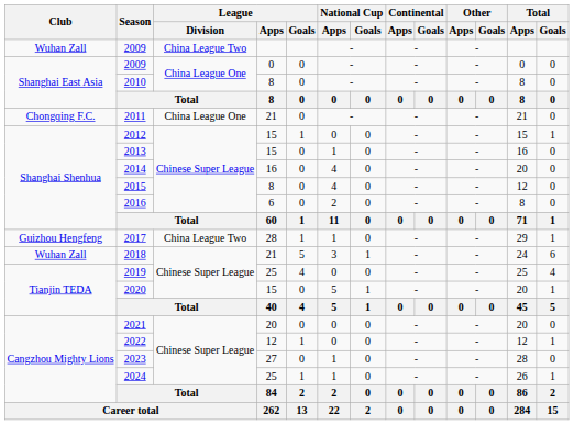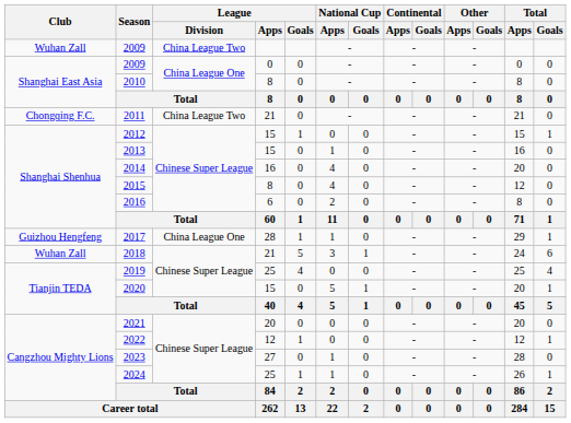 <table class="wikitable" style="text-align: center">
 <tr>
 <th rowspan="2">Club</th>
 <th rowspan="2">Season</th>
 <th colspan="3">League</th>
 <th colspan="2">National Cup</th>
 <th colspan="2">Continental</th>
 <th colspan="2">Other</th>
 <th colspan="2">Total</th>
 </tr>
 <tr>
 <th>Division</th>
 <th>Apps</th>
 <th>Goals</th>
 <th>Apps</th>
 <th>Goals</th>
 <th>Apps</th>
 <th>Goals</th>
 <th>Apps</th>
 <th>Goals</th>
 <th>Apps</th>
 <th>Goals</th>
 </tr>
 <tr>
 <td><a href='#'>Wuhan Zall</a></td>
 <td><a href='#'>2009</a></td>
 <td><a href='#'>China League Two</a></td>
 <td></td>
 <td></td>
 <td colspan="2">-</td>
 <td colspan="2">-</td>
 <td colspan="2">-</td>
 <td></td>
 <td></td>
 </tr>
 <tr>
 <td rowspan=3><a href='#'>Shanghai East Asia</a></td>
 <td><a href='#'>2009</a></td>
 <td rowspan="2"><a href='#'>China League One</a></td>
 <td>0</td>
 <td>0</td>
 <td colspan="2">-</td>
 <td colspan="2">-</td>
 <td colspan="2">-</td>
 <td>0</td>
 <td>0</td>
 </tr>
 <tr>
 <td><a href='#'>2010</a></td>
 <td>8</td>
 <td>0</td>
 <td colspan="2">-</td>
 <td colspan="2">-</td>
 <td colspan="2">-</td>
 <td>8</td>
 <td>0</td>
 </tr>
 <tr>
 <th colspan=2>Total</th>
 <th>8</th>
 <th>0</th>
 <th>0</th>
 <th>0</th>
 <th>0</th>
 <th>0</th>
 <th>0</th>
 <th>0</th>
 <th>8</th>
 <th>0</th>
 </tr>
 <tr>
 <td><a href='#'>Chongqing F.C.</a></td>
 <td><a href='#'>2011</a></td>
-<td>China League One</td>
+<td>China League Two</td>
 <td>21</td>
 <td>0</td>
 <td colspan="2">-</td>
 <td colspan="2">-</td>
 <td colspan="2">-</td>
 <td>21</td>
 <td>0</td>
 </tr>
 <tr>
 <td rowspan=6><a href='#'>Shanghai Shenhua</a></td>
 <td><a href='#'>2012</a></td>
 <td rowspan="5"><a href='#'>Chinese Super League</a></td>
 <td>15</td>
 <td>1</td>
 <td>0</td>
 <td>0</td>
 <td colspan="2">-</td>
 <td colspan="2">-</td>
 <td>15</td>
 <td>1</td>
 </tr>
 <tr>
 <td><a href='#'>2013</a></td>
 <td>15</td>
 <td>0</td>
 <td>1</td>
 <td>0</td>
 <td colspan="2">-</td>
 <td colspan="2">-</td>
 <td>16</td>
 <td>0</td>
 </tr>
 <tr>
 <td><a href='#'>2014</a></td>
 <td>16</td>
 <td>0</td>
 <td>4</td>
 <td>0</td>
 <td colspan="2">-</td>
 <td colspan="2">-</td>
 <td>20</td>
 <td>0</td>
 </tr>
 <tr>
 <td><a href='#'>2015</a></td>
 <td>8</td>
 <td>0</td>
 <td>4</td>
 <td>0</td>
 <td colspan="2">-</td>
 <td colspan="2">-</td>
 <td>12</td>
 <td>0</td>
 </tr>
 <tr>
 <td><a href='#'>2016</a></td>
 <td>6</td>
 <td>0</td>
 <td>2</td>
 <td>0</td>
 <td colspan="2">-</td>
 <td colspan="2">-</td>
 <td>8</td>
 <td>0</td>
 </tr>
 <tr>
 <th colspan=2>Total</th>
 <th>60</th>
 <th>1</th>
 <th>11</th>
 <th>0</th>
 <th>0</th>
 <th>0</th>
 <th>0</th>
 <th>0</th>
 <th>71</th>
 <th>1</th>
 </tr>
 <tr>
 <td><a href='#'>Guizhou Hengfeng</a></td>
 <td><a href='#'>2017</a></td>
-<td>China League Two</td>
+<td>China League One</td>
 <td>28</td>
 <td>1</td>
 <td>1</td>
 <td>0</td>
 <td colspan="2">-</td>
 <td colspan="2">-</td>
 <td>29</td>
 <td>1</td>
 </tr>
 <tr>
 <td><a href='#'>Wuhan Zall</a></td>
 <td><a href='#'>2018</a></td>
 <td rowspan=3>Chinese Super League</td>
 <td>21</td>
 <td>5</td>
 <td>3</td>
 <td>1</td>
 <td colspan="2">-</td>
 <td colspan="2">-</td>
 <td>24</td>
 <td>6</td>
 </tr>
 <tr>
 <td rowspan=3><a href='#'>Tianjin TEDA</a></td>
 <td><a href='#'>2019</a></td>
 <td>25</td>
 <td>4</td>
 <td>0</td>
 <td>0</td>
 <td colspan="2">-</td>
 <td colspan="2">-</td>
 <td>25</td>
 <td>4</td>
 </tr>
 <tr>
 <td><a href='#'>2020</a></td>
 <td>15</td>
 <td>0</td>
 <td>5</td>
 <td>1</td>
 <td colspan="2">-</td>
 <td colspan="2">-</td>
 <td>20</td>
 <td>1</td>
 </tr>
 <tr>
 <th colspan=2>Total</th>
 <th>40</th>
 <th>4</th>
 <th>5</th>
 <th>1</th>
 <th>0</th>
 <th>0</th>
 <th>0</th>
 <th>0</th>
 <th>45</th>
 <th>5</th>
 </tr>
 <tr>
 <td rowspan=5><a href='#'>Cangzhou Mighty Lions</a></td>
 <td><a href='#'>2021</a></td>
 <td rowspan=4>Chinese Super League</td>
 <td>20</td>
 <td>0</td>
 <td>0</td>
 <td>0</td>
 <td colspan="2">-</td>
 <td colspan="2">-</td>
 <td>20</td>
 <td>0</td>
 </tr>
 <tr>
 <td><a href='#'>2022</a></td>
 <td>12</td>
 <td>1</td>
 <td>0</td>
 <td>0</td>
 <td colspan="2">-</td>
 <td colspan="2">-</td>
 <td>12</td>
 <td>1</td>
 </tr>
 <tr>
 <td><a href='#'>2023</a></td>
 <td>27</td>
 <td>0</td>
 <td>1</td>
 <td>0</td>
 <td colspan="2">-</td>
 <td colspan="2">-</td>
 <td>28</td>
 <td>0</td>
 </tr>
 <tr>
 <td><a href='#'>2024</a></td>
 <td>25</td>
 <td>1</td>
 <td>1</td>
 <td>0</td>
 <td colspan="2">-</td>
 <td colspan="2">-</td>
 <td>26</td>
 <td>1</td>
 </tr>
 <tr>
 <th colspan=2>Total</th>
 <th>84</th>
 <th>2</th>
 <th>2</th>
 <th>0</th>
 <th>0</th>
 <th>0</th>
 <th>0</th>
 <th>0</th>
 <th>86</th>
 <th>2</th>
 </tr>
 <tr>
 <th colspan=3>Career total</th>
 <th>262</th>
 <th>13</th>
 <th>22</th>
 <th>2</th>
 <th>0</th>
 <th>0</th>
 <th>0</th>
 <th>0</th>
 <th>284</th>
 <th>15</th>
 </tr>
 </table>
